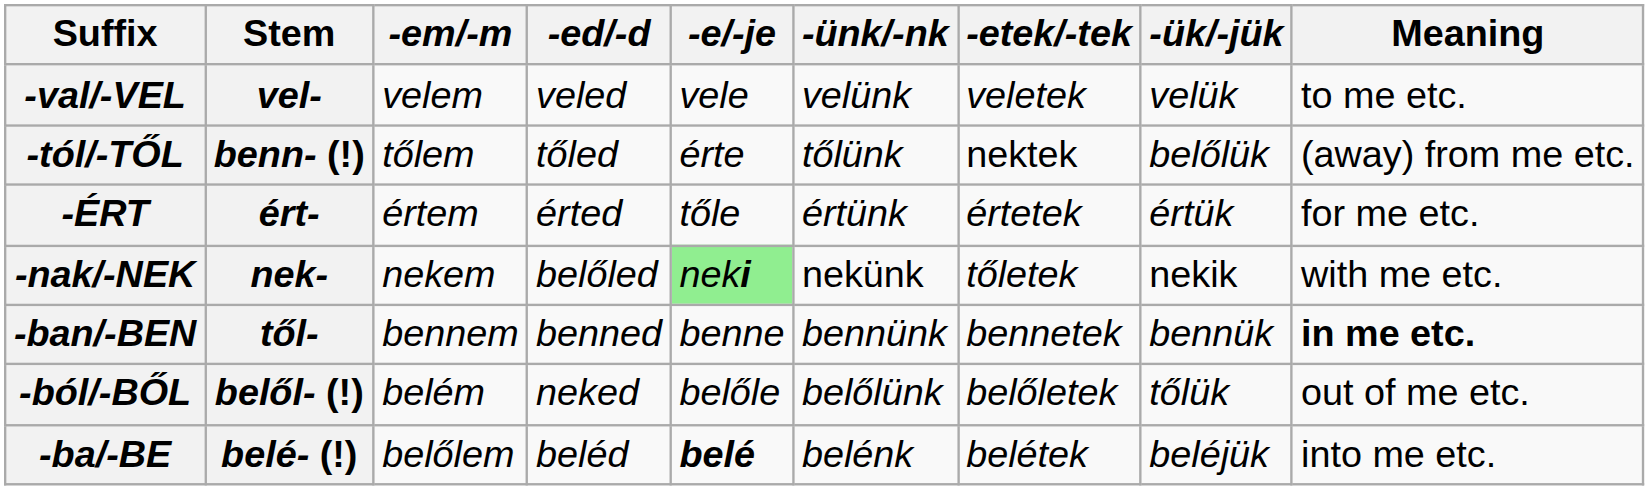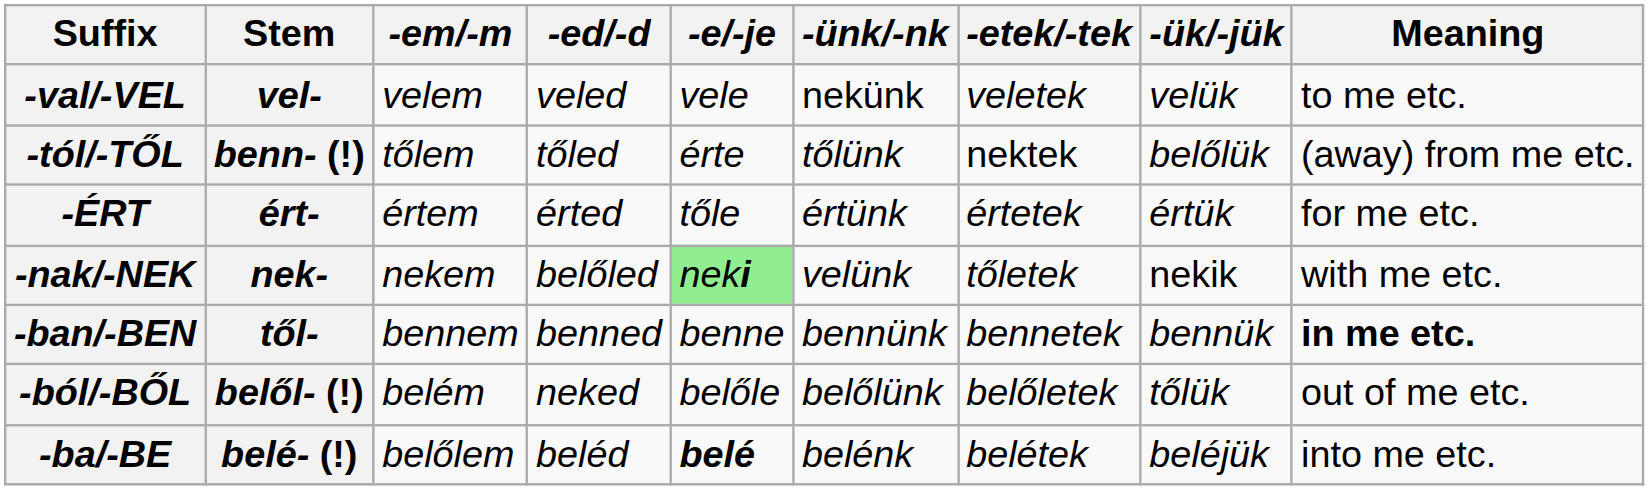 <table class="wikitable" align=center>
 <tr>
 <th>Suffix</th>
 <th>Stem</th>
 <th><em>-em/-m</em></th>
 <th><em>-ed/-d</em></th>
 <th><em>-e/-je</em></th>
 <th><em>-ünk/-nk</em></th>
 <th><em>-etek/-tek</em></th>
 <th><em>-ük/-jük</em></th>
 <th>Meaning</th>
 </tr>
 <tr>
 <th><em>-val/-VEL</em></th>
 <th><em>vel-</em></th>
 <td><em>velem</em></td>
 <td><em>veled</em></td>
 <td><em>vele</em></td>
-<td><em>velünk</em></td>
+<td></em>nekünk<em></td>
 <td><em>veletek</em></td>
 <td><em>velük</em></td>
 <td>to me etc.</td>
 </tr>
 <tr>
 <th><em>-tól/-TŐL</em></th>
 <th><em>benn-</em> (!)</th>
 <td><em>tőlem</em></td>
 <td><em>tőled</em></td>
 <td><em>érte</em></td>
 <td><em>tőlünk</em></td>
 <td></em>nektek<em></td>
 <td><em>belőlük</em></td>
 <td>(away) from me etc.</td>
 </tr>
 <tr>
 <th><em>-ÉRT</em></th>
 <th><em>ért-</em></th>
 <td><em>értem</em></td>
 <td><em>érted</em></td>
 <td><em>tőle</em></td>
 <td><em>értünk</em></td>
 <td><em>értetek</em></td>
 <td><em>értük</em></td>
 <td>for me etc.</td>
 </tr>
 <tr>
 <th><em>-nak/-NEK</em></th>
 <th><em>nek-</em></th>
 <td><em>nekem</em></td>
 <td><em>belőled</em></td>
 <td style="background: lightgreen;"><em>nek<strong>i<strong><em></td>
-<td></em>nekünk<em></td>
+<td><em>velünk</em></td>
 <td><em>tőletek</em></td>
 <td></em>nek</strong>ik</em></strong></td>
 <td>with me etc.</td>
 </tr>
 <tr>
 <th><em>-ban/-BEN</em></th>
 <th><em>től-</em></th>
 <td><em>bennem</em></td>
 <td><em>benned</em></td>
 <td><em>benne</em></td>
 <td><em>bennünk</em></td>
 <td><em>bennetek</em></td>
 <td><em>bennük</em></td>
 <td><strong>in me etc.</strong></td>
 </tr>
 <tr>
 <th><em>-ból/-BŐL</em></th>
 <th><em>belől-</em> (!)</th>
 <td><em>belém</em></td>
 <td><em>neked</em></td>
 <td><em>belőle</em></td>
 <td><em>belőlünk</em></td>
 <td><em>belőletek</em></td>
 <td><em>tőlük</em></td>
 <td>out of me etc.</td>
 </tr>
 <tr>
 <th><em>-ba/-BE</em></th>
 <th><em>belé-</em> (!)</th>
 <td><em>belőlem</em></td>
 <td><em>beléd</em></td>
 <td><strong><em>belé</em></strong></td>
 <td><em>belénk</em></td>
 <td><em>belétek</em></td>
 <td><em>beléjük</em></td>
 <td>into me etc.</td>
 </tr>
 </table>
